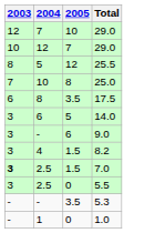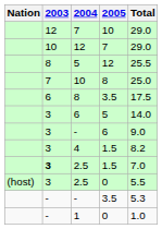 <table class=wikitable>
 <tr>
+<th>Nation</th>
 <th><a href='#'>2003</a></th>
 <th><a href='#'>2004</a></th>
 <th><a href='#'>2005</a></th>
 <th>Total</th>
 </tr>
 <tr bgcolor="#ccffcc">
+<td></td>
 <td>12</td>
 <td>7</td>
 <td>10</td>
 <td>29.0</td>
 </tr>
 <tr bgcolor="#ccffcc">
+<td></td>
 <td>10</td>
 <td>12</td>
 <td>7</td>
 <td>29.0</td>
 </tr>
 <tr bgcolor="#ccffcc">
+<td></td>
 <td>8</td>
 <td>5</td>
 <td>12</td>
 <td>25.5</td>
 </tr>
 <tr bgcolor="#ccffcc">
+<td></td>
 <td>7</td>
 <td>10</td>
 <td>8</td>
 <td>25.0</td>
 </tr>
 <tr bgcolor="#ccffcc">
+<td></td>
 <td>6</td>
 <td>8</td>
 <td>3.5</td>
 <td>17.5</td>
 </tr>
 <tr bgcolor="#ccffcc">
+<td></td>
 <td>3</td>
 <td>6</td>
 <td>5</td>
 <td>14.0</td>
 </tr>
 <tr bgcolor="#ccffcc">
+<td></td>
 <td>3</td>
 <td>-</td>
 <td>6</td>
 <td>9.0</td>
 </tr>
 <tr bgcolor="#ccffcc">
+<td></td>
 <td>3</td>
 <td>4</td>
 <td>1.5</td>
 <td>8.2</td>
 </tr>
 <tr bgcolor="#ccffcc">
+<td></td>
 <td><strong>3</strong></td>
 <td>2.5</td>
 <td>1.5</td>
 <td>7.0</td>
 </tr>
 <tr bgcolor="#ccffcc">
+<td> (host)</td>
 <td>3</td>
 <td>2.5</td>
 <td>0</td>
 <td>5.5</td>
 </tr>
 <tr>
+<td></td>
 <td>-</td>
 <td>-</td>
 <td>3.5</td>
 <td>5.3</td>
 </tr>
 <tr>
+<td></td>
 <td>-</td>
 <td>1</td>
 <td>0</td>
 <td>1.0</td>
 </tr>
 </table>
